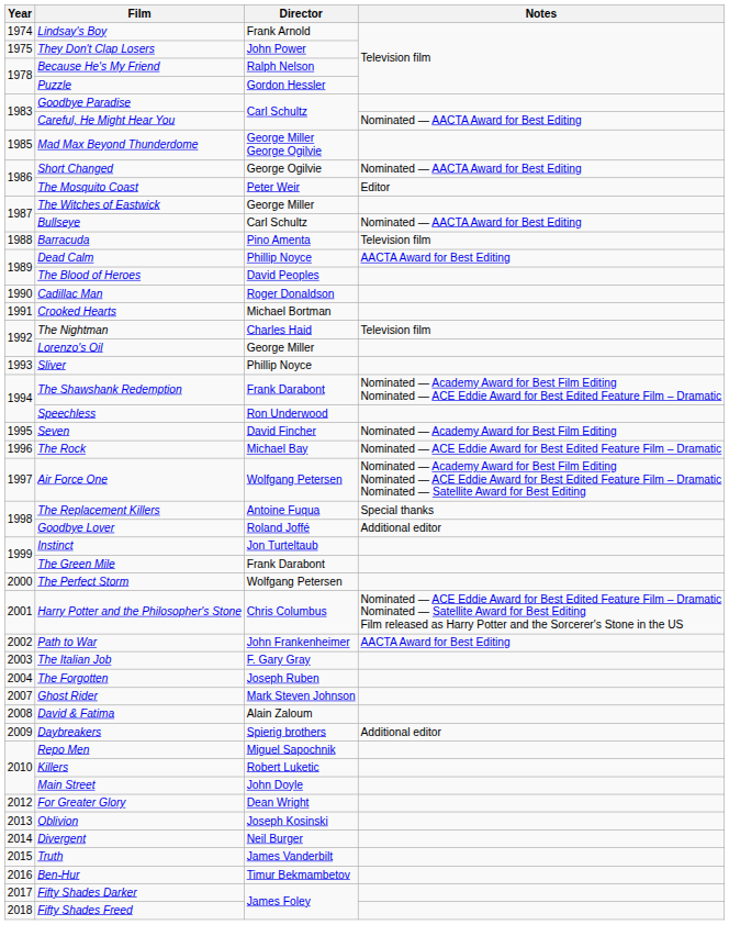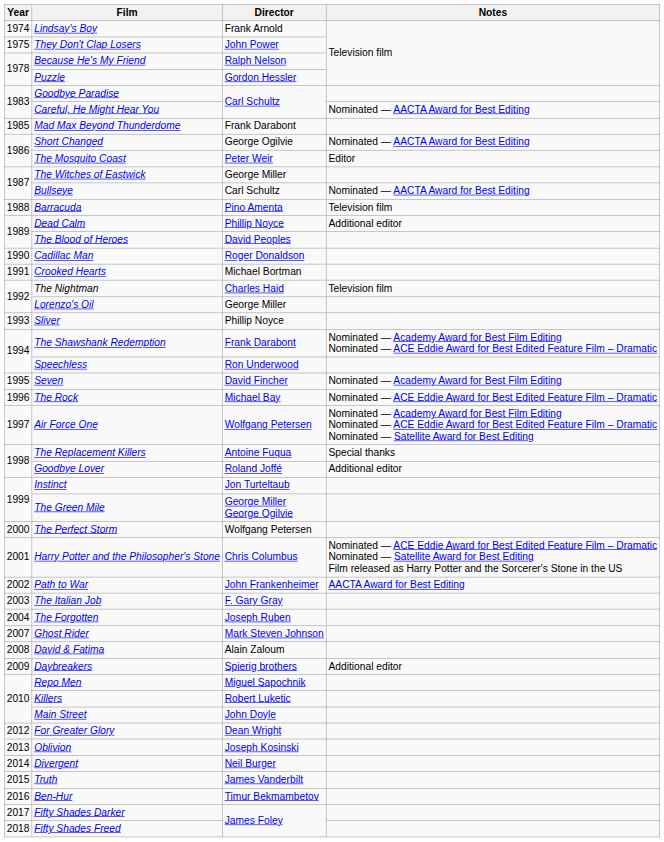 <table class="wikitable">
 <tr>
 <th>Year</th>
 <th>Film</th>
 <th>Director</th>
 <th>Notes</th>
 </tr>
 <tr>
 <td>1974</td>
 <td><em><a href='#'>Lindsay's Boy</a></em></td>
 <td>Frank Arnold</td>
 <td rowspan=4>Television film</td>
 </tr>
 <tr>
 <td>1975</td>
 <td><em><a href='#'>They Don't Clap Losers</a></em></td>
 <td><a href='#'>John Power</a></td>
 </tr>
 <tr>
 <td rowspan=2>1978</td>
 <td><em><a href='#'>Because He's My Friend</a></em></td>
 <td><a href='#'>Ralph Nelson</a></td>
 </tr>
 <tr>
 <td><em><a href='#'>Puzzle</a></em></td>
 <td><a href='#'>Gordon Hessler</a></td>
 </tr>
 <tr>
 <td rowspan=2>1983</td>
 <td><em><a href='#'>Goodbye Paradise</a></em></td>
 <td rowspan=2><a href='#'>Carl Schultz</a></td>
 <td></td>
 </tr>
 <tr>
 <td><em><a href='#'>Careful, He Might Hear You</a></em></td>
 <td>Nominated — <a href='#'>AACTA Award for Best Editing</a></td>
 </tr>
 <tr>
 <td>1985</td>
 <td><em><a href='#'>Mad Max Beyond Thunderdome</a></em></td>
-<td><a href='#'>George Miller</a><br><a href='#'>George Ogilvie</a></td>
+<td>Frank Darabont</td>
 <td></td>
 </tr>
 <tr>
 <td rowspan=2>1986</td>
 <td><em><a href='#'>Short Changed</a></em></td>
 <td>George Ogilvie</td>
 <td>Nominated — <a href='#'>AACTA Award for Best Editing</a></td>
 </tr>
 <tr>
 <td><em><a href='#'>The Mosquito Coast</a></em></td>
 <td><a href='#'>Peter Weir</a></td>
 <td>Editor</td>
 </tr>
 <tr>
 <td rowspan=2>1987</td>
 <td><em><a href='#'>The Witches of Eastwick</a></em></td>
 <td>George Miller</td>
 <td></td>
 </tr>
 <tr>
 <td><em><a href='#'>Bullseye</a></em></td>
 <td>Carl Schultz</td>
 <td>Nominated — <a href='#'>AACTA Award for Best Editing</a></td>
 </tr>
 <tr>
 <td>1988</td>
 <td><em><a href='#'>Barracuda</a></em></td>
 <td><a href='#'>Pino Amenta</a></td>
 <td>Television film</td>
 </tr>
 <tr>
 <td rowspan=2>1989</td>
 <td><em><a href='#'>Dead Calm</a></em></td>
 <td><a href='#'>Phillip Noyce</a></td>
-<td><a href='#'>AACTA Award for Best Editing</a></td>
+<td>Additional editor</td>
 </tr>
 <tr>
 <td><em><a href='#'>The Blood of Heroes</a></em></td>
 <td><a href='#'>David Peoples</a></td>
 <td></td>
 </tr>
 <tr>
 <td>1990</td>
 <td><em><a href='#'>Cadillac Man</a></em></td>
 <td><a href='#'>Roger Donaldson</a></td>
 <td></td>
 </tr>
 <tr>
 <td>1991</td>
 <td><em><a href='#'>Crooked Hearts</a></em></td>
 <td>Michael Bortman</td>
 <td></td>
 </tr>
 <tr>
 <td rowspan=2>1992</td>
 <td><em>The Nightman</em></td>
 <td><a href='#'>Charles Haid</a></td>
 <td>Television film</td>
 </tr>
 <tr>
 <td><em><a href='#'>Lorenzo's Oil</a></em></td>
 <td>George Miller</td>
 <td></td>
 </tr>
 <tr>
 <td>1993</td>
 <td><em><a href='#'>Sliver</a></em></td>
 <td>Phillip Noyce</td>
 <td></td>
 </tr>
 <tr>
 <td rowspan=2>1994</td>
 <td><em><a href='#'>The Shawshank Redemption</a></em></td>
 <td><a href='#'>Frank Darabont</a></td>
 <td>Nominated — <a href='#'>Academy Award for Best Film Editing</a><br>Nominated — <a href='#'>ACE Eddie Award for Best Edited Feature Film – Dramatic</a></td>
 </tr>
 <tr>
 <td><em><a href='#'>Speechless</a></em></td>
 <td><a href='#'>Ron Underwood</a></td>
 <td></td>
 </tr>
 <tr>
 <td>1995</td>
 <td><em><a href='#'>Seven</a></em></td>
 <td><a href='#'>David Fincher</a></td>
 <td>Nominated — <a href='#'>Academy Award for Best Film Editing</a></td>
 </tr>
 <tr>
 <td>1996</td>
 <td><em><a href='#'>The Rock</a></em></td>
 <td><a href='#'>Michael Bay</a></td>
 <td>Nominated — <a href='#'>ACE Eddie Award for Best Edited Feature Film – Dramatic</a></td>
 </tr>
 <tr>
 <td>1997</td>
 <td><em><a href='#'>Air Force One</a></em></td>
 <td><a href='#'>Wolfgang Petersen</a></td>
 <td>Nominated — <a href='#'>Academy Award for Best Film Editing</a><br>Nominated — <a href='#'>ACE Eddie Award for Best Edited Feature Film – Dramatic</a><br>Nominated — <a href='#'>Satellite Award for Best Editing</a></td>
 </tr>
 <tr>
 <td rowspan=2>1998</td>
 <td><em><a href='#'>The Replacement Killers</a></em></td>
 <td><a href='#'>Antoine Fuqua</a></td>
 <td>Special thanks</td>
 </tr>
 <tr>
 <td><em><a href='#'>Goodbye Lover</a></em></td>
 <td><a href='#'>Roland Joffé</a></td>
 <td>Additional editor</td>
 </tr>
 <tr>
 <td rowspan=2>1999</td>
 <td><em><a href='#'>Instinct</a></em></td>
 <td><a href='#'>Jon Turteltaub</a></td>
 <td></td>
 </tr>
 <tr>
 <td><em><a href='#'>The Green Mile</a></em></td>
-<td>Frank Darabont</td>
+<td><a href='#'>George Miller</a><br><a href='#'>George Ogilvie</a></td>
 <td></td>
 </tr>
 <tr>
 <td>2000</td>
 <td><em><a href='#'>The Perfect Storm</a></em></td>
 <td>Wolfgang Petersen</td>
 <td></td>
 </tr>
 <tr>
 <td>2001</td>
 <td><em><a href='#'>Harry Potter and the Philosopher's Stone</a></em></td>
 <td><a href='#'>Chris Columbus</a></td>
 <td>Nominated — <a href='#'>ACE Eddie Award for Best Edited Feature Film – Dramatic</a><br>Nominated — <a href='#'>Satellite Award for Best Editing</a><br>Film released as Harry Potter and the Sorcerer's Stone in the US</td>
 </tr>
 <tr>
 <td>2002</td>
 <td><em><a href='#'>Path to War</a></em></td>
 <td><a href='#'>John Frankenheimer</a></td>
 <td><a href='#'>AACTA Award for Best Editing</a></td>
 </tr>
 <tr>
 <td>2003</td>
 <td><em><a href='#'>The Italian Job</a></em></td>
 <td><a href='#'>F. Gary Gray</a></td>
 <td></td>
 </tr>
 <tr>
 <td>2004</td>
 <td><em><a href='#'>The Forgotten</a></em></td>
 <td><a href='#'>Joseph Ruben</a></td>
 <td></td>
 </tr>
 <tr>
 <td>2007</td>
 <td><em><a href='#'>Ghost Rider</a></em></td>
 <td><a href='#'>Mark Steven Johnson</a></td>
 <td></td>
 </tr>
 <tr>
 <td>2008</td>
 <td><em><a href='#'>David & Fatima</a></em></td>
 <td>Alain Zaloum</td>
 <td></td>
 </tr>
 <tr>
 <td>2009</td>
 <td><em><a href='#'>Daybreakers</a></em></td>
 <td><a href='#'>Spierig brothers</a></td>
 <td>Additional editor</td>
 </tr>
 <tr>
 <td rowspan=3>2010</td>
 <td><em><a href='#'>Repo Men</a></em></td>
 <td><a href='#'>Miguel Sapochnik</a></td>
 <td></td>
 </tr>
 <tr>
 <td><em><a href='#'>Killers</a></em></td>
 <td><a href='#'>Robert Luketic</a></td>
 <td></td>
 </tr>
 <tr>
 <td><em><a href='#'>Main Street</a></em></td>
 <td><a href='#'>John Doyle</a></td>
 <td></td>
 </tr>
 <tr>
 <td>2012</td>
 <td><em><a href='#'>For Greater Glory</a></em></td>
 <td><a href='#'>Dean Wright</a></td>
 <td></td>
 </tr>
 <tr>
 <td>2013</td>
 <td><em><a href='#'>Oblivion</a></em></td>
 <td><a href='#'>Joseph Kosinski</a></td>
 <td></td>
 </tr>
 <tr>
 <td>2014</td>
 <td><em><a href='#'>Divergent</a></em></td>
 <td><a href='#'>Neil Burger</a></td>
 <td></td>
 </tr>
 <tr>
 <td>2015</td>
 <td><em><a href='#'>Truth</a></em></td>
 <td><a href='#'>James Vanderbilt</a></td>
 <td></td>
 </tr>
 <tr>
 <td>2016</td>
 <td><em><a href='#'>Ben-Hur</a></em></td>
 <td><a href='#'>Timur Bekmambetov</a></td>
 <td></td>
 </tr>
 <tr>
 <td>2017</td>
 <td><em><a href='#'>Fifty Shades Darker</a></em></td>
 <td rowspan=2><a href='#'>James Foley</a></td>
 <td></td>
 </tr>
 <tr>
 <td>2018</td>
 <td><em><a href='#'>Fifty Shades Freed</a></em></td>
 <td></td>
 </tr>
 </table>
